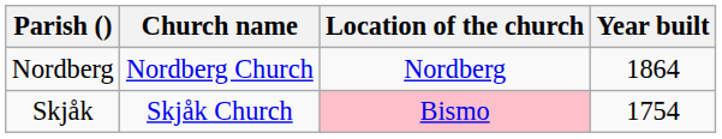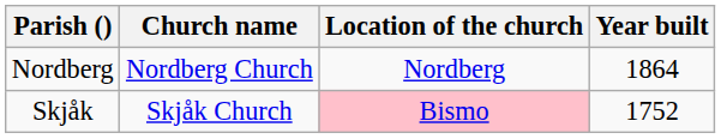 <table class="wikitable" style="text-align:center">
 <tr>
 <th>Parish ()</th>
 <th>Church name</th>
 <th>Location of the church</th>
 <th>Year built</th>
 </tr>
 <tr>
 <td rowspan="1">Nordberg</td>
 <td><a href='#'>Nordberg Church</a></td>
 <td><a href='#'>Nordberg</a></td>
 <td>1864</td>
 </tr>
 <tr>
 <td rowspan="1">Skjåk</td>
 <td><a href='#'>Skjåk Church</a></td>
 <td style="background: pink;"><a href='#'>Bismo</a></td>
-<td>1754</td>
+<td>1752</td>
 </tr>
 </table>
